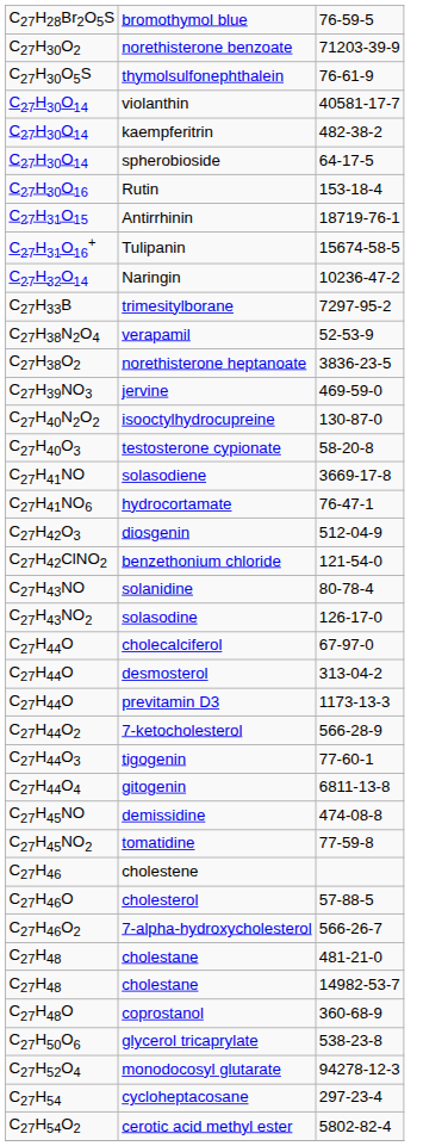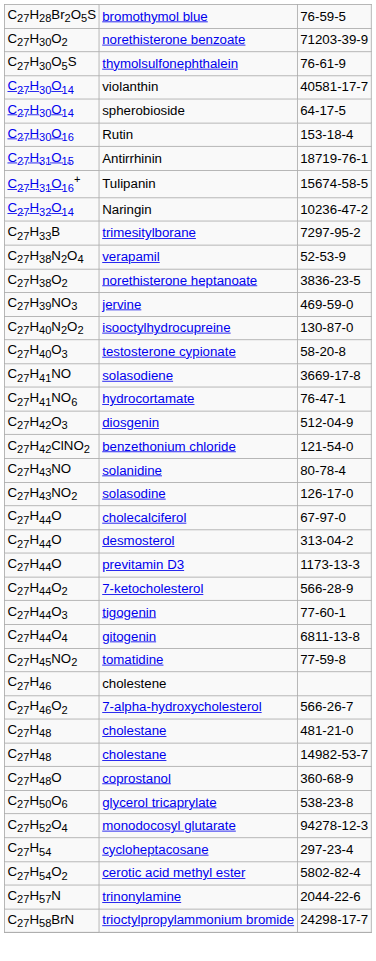 <table class="wikitable">
 <tr>
 <td>C<sub>27</sub>H<sub>28</sub>Br<sub>2</sub>O<sub>5</sub>S</td>
 <td><a href='#'>bromothymol blue</a></td>
 <td>76-59-5</td>
 </tr>
 <tr>
 <td>C<sub>27</sub>H<sub>30</sub>O<sub>2</sub></td>
 <td><a href='#'>norethisterone benzoate</a></td>
 <td>71203-39-9</td>
 </tr>
 <tr>
 <td>C<sub>27</sub>H<sub>30</sub>O<sub>5</sub>S</td>
 <td><a href='#'>thymolsulfonephthalein</a></td>
 <td>76-61-9</td>
 </tr>
 <tr>
 <td><a href='#'>C<sub>27</sub>H<sub>30</sub>O<sub>14</sub></a></td>
 <td>violanthin</td>
 <td>40581-17-7</td>
-</tr>
-<tr>
-<td><a href='#'>C<sub>27</sub>H<sub>30</sub>O<sub>14</sub></a></td>
-<td>kaempferitrin</td>
-<td>482-38-2</td>
 </tr>
 <tr>
 <td><a href='#'>C<sub>27</sub>H<sub>30</sub>O<sub>14</sub></a></td>
 <td>spherobioside</td>
 <td>64-17-5</td>
 </tr>
 <tr>
 <td><a href='#'>C<sub>27</sub>H<sub>30</sub>O<sub>16</sub></a></td>
 <td>Rutin</td>
 <td>153-18-4</td>
 </tr>
 <tr>
 <td><a href='#'>C<sub>27</sub>H<sub>31</sub>O<sub>15</sub></a></td>
 <td>Antirrhinin</td>
 <td>18719-76-1</td>
 </tr>
 <tr>
 <td><a href='#'>C<sub>27</sub>H<sub>31</sub>O<sub>16</sub></a><sup>+</sup></td>
 <td>Tulipanin</td>
 <td>15674-58-5</td>
 </tr>
 <tr>
 <td><a href='#'>C<sub>27</sub>H<sub>32</sub>O<sub>14</sub></a></td>
 <td>Naringin</td>
 <td>10236-47-2</td>
 </tr>
 <tr>
 <td>C<sub>27</sub>H<sub>33</sub>B</td>
 <td><a href='#'>trimesitylborane</a></td>
 <td>7297-95-2</td>
 </tr>
 <tr>
 <td>C<sub>27</sub>H<sub>38</sub>N<sub>2</sub>O<sub>4</sub></td>
 <td><a href='#'>verapamil</a></td>
 <td>52-53-9</td>
 </tr>
 <tr>
 <td>C<sub>27</sub>H<sub>38</sub>O<sub>2</sub></td>
 <td><a href='#'>norethisterone heptanoate</a></td>
 <td>3836-23-5</td>
 </tr>
 <tr>
 <td>C<sub>27</sub>H<sub>39</sub>NO<sub>3</sub></td>
 <td><a href='#'>jervine</a></td>
 <td>469-59-0</td>
 </tr>
 <tr>
 <td>C<sub>27</sub>H<sub>40</sub>N<sub>2</sub>O<sub>2</sub></td>
 <td><a href='#'>isooctylhydrocupreine</a></td>
 <td>130-87-0</td>
 </tr>
 <tr>
 <td>C<sub>27</sub>H<sub>40</sub>O<sub>3</sub></td>
 <td><a href='#'>testosterone cypionate</a></td>
 <td>58-20-8</td>
 </tr>
 <tr>
 <td>C<sub>27</sub>H<sub>41</sub>NO</td>
 <td><a href='#'>solasodiene</a></td>
 <td>3669-17-8</td>
 </tr>
 <tr>
 <td>C<sub>27</sub>H<sub>41</sub>NO<sub>6</sub></td>
 <td><a href='#'>hydrocortamate</a></td>
 <td>76-47-1</td>
 </tr>
 <tr>
 <td>C<sub>27</sub>H<sub>42</sub>O<sub>3</sub></td>
 <td><a href='#'>diosgenin</a></td>
 <td>512-04-9</td>
 </tr>
 <tr>
 <td>C<sub>27</sub>H<sub>42</sub>ClNO<sub>2</sub></td>
 <td><a href='#'>benzethonium chloride</a></td>
 <td>121-54-0</td>
 </tr>
 <tr>
 <td>C<sub>27</sub>H<sub>43</sub>NO</td>
 <td><a href='#'>solanidine</a></td>
 <td>80-78-4</td>
 </tr>
 <tr>
 <td>C<sub>27</sub>H<sub>43</sub>NO<sub>2</sub></td>
 <td><a href='#'>solasodine</a></td>
 <td>126-17-0</td>
 </tr>
 <tr>
 <td>C<sub>27</sub>H<sub>44</sub>O</td>
 <td><a href='#'>cholecalciferol</a></td>
 <td>67-97-0</td>
 </tr>
 <tr>
 <td>C<sub>27</sub>H<sub>44</sub>O</td>
 <td><a href='#'>desmosterol</a></td>
 <td>313-04-2</td>
 </tr>
 <tr>
 <td>C<sub>27</sub>H<sub>44</sub>O</td>
 <td><a href='#'>previtamin D3</a></td>
 <td>1173-13-3</td>
 </tr>
 <tr>
 <td>C<sub>27</sub>H<sub>44</sub>O<sub>2</sub></td>
 <td><a href='#'>7-ketocholesterol</a></td>
 <td>566-28-9</td>
 </tr>
 <tr>
 <td>C<sub>27</sub>H<sub>44</sub>O<sub>3</sub></td>
 <td><a href='#'>tigogenin</a></td>
 <td>77-60-1</td>
 </tr>
 <tr>
 <td>C<sub>27</sub>H<sub>44</sub>O<sub>4</sub></td>
 <td><a href='#'>gitogenin</a></td>
 <td>6811-13-8</td>
 </tr>
 <tr>
-<td>C<sub>27</sub>H<sub>45</sub>NO</td>
-<td><a href='#'>demissidine</a></td>
-<td>474-08-8</td>
-</tr>
-<tr>
 <td>C<sub>27</sub>H<sub>45</sub>NO<sub>2</sub></td>
 <td><a href='#'>tomatidine</a></td>
 <td>77-59-8</td>
 </tr>
 <tr>
 <td>C<sub>27</sub>H<sub>46</sub></td>
 <td>cholestene</td>
 <td></td>
-</tr>
-<tr>
-<td>C<sub>27</sub>H<sub>46</sub>O</td>
-<td><a href='#'>cholesterol</a></td>
-<td>57-88-5</td>
 </tr>
 <tr>
 <td>C<sub>27</sub>H<sub>46</sub>O<sub>2</sub></td>
 <td><a href='#'>7-alpha-hydroxycholesterol</a></td>
 <td>566-26-7</td>
 </tr>
 <tr>
 <td>C<sub>27</sub>H<sub>48</sub></td>
 <td><a href='#'>cholestane</a></td>
 <td>481-21-0</td>
 </tr>
 <tr>
 <td>C<sub>27</sub>H<sub>48</sub></td>
 <td><a href='#'>cholestane</a></td>
 <td>14982-53-7</td>
 </tr>
 <tr>
 <td>C<sub>27</sub>H<sub>48</sub>O</td>
 <td><a href='#'>coprostanol</a></td>
 <td>360-68-9</td>
 </tr>
 <tr>
 <td>C<sub>27</sub>H<sub>50</sub>O<sub>6</sub></td>
 <td><a href='#'>glycerol tricaprylate</a></td>
 <td>538-23-8</td>
 </tr>
 <tr>
 <td>C<sub>27</sub>H<sub>52</sub>O<sub>4</sub></td>
 <td><a href='#'>monodocosyl glutarate</a></td>
 <td>94278-12-3</td>
 </tr>
 <tr>
 <td>C<sub>27</sub>H<sub>54</sub></td>
 <td><a href='#'>cycloheptacosane</a></td>
 <td>297-23-4</td>
 </tr>
 <tr>
 <td>C<sub>27</sub>H<sub>54</sub>O<sub>2</sub></td>
 <td><a href='#'>cerotic acid methyl ester</a></td>
 <td>5802-82-4</td>
 </tr>
 <tr>
+<td>C<sub>27</sub>H<sub>57</sub>N</td>
+<td><a href='#'>trinonylamine</a></td>
+<td>2044-22-6</td>
+</tr>
+<tr>
+<td>C<sub>27</sub>H<sub>58</sub>BrN</td>
+<td><a href='#'>trioctylpropylammonium bromide</a></td>
+<td>24298-17-7</td>
+</tr>
+<tr>
 </tr>
 </table>
